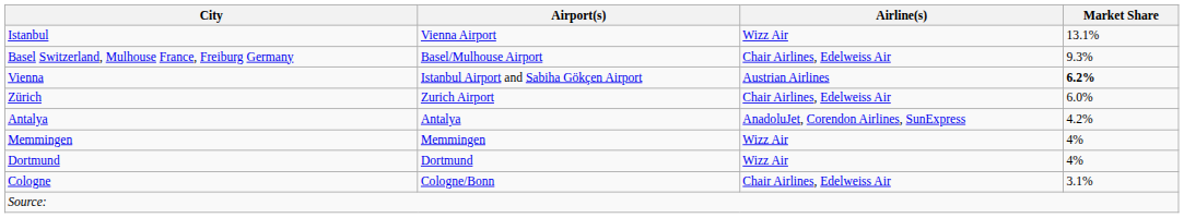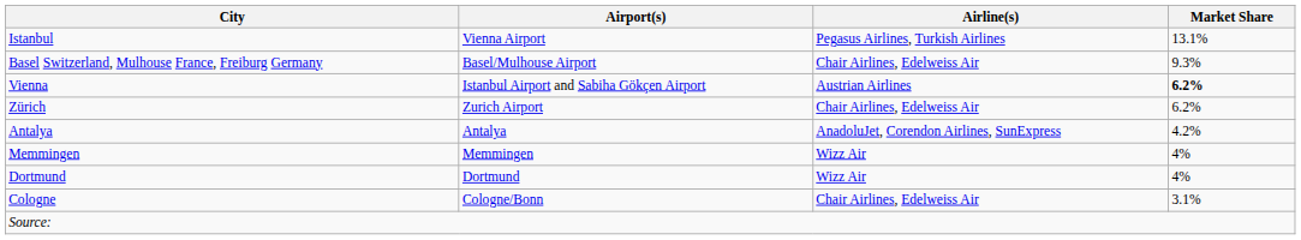 <table class="wikitable sortable" style="font-size:85%; width:100%">
 <tr>
 <th>City</th>
 <th>Airport(s)</th>
 <th>Airline(s)</th>
 <th>Market Share</th>
 </tr>
 <tr>
 <td><a href='#'>Istanbul</a></td>
 <td><a href='#'>Vienna Airport</a></td>
-<td><a href='#'>Wizz Air</a></td>
+<td><a href='#'>Pegasus Airlines</a>, <a href='#'>Turkish Airlines</a></td>
 <td>13.1%</td>
 </tr>
 <tr>
 <td><a href='#'>Basel</a> <a href='#'>Switzerland</a>, <a href='#'>Mulhouse</a> <a href='#'>France</a>, <a href='#'>Freiburg</a> <a href='#'>Germany</a></td>
 <td><a href='#'>Basel/Mulhouse Airport</a></td>
 <td><a href='#'>Chair Airlines</a>, <a href='#'>Edelweiss Air</a></td>
 <td>9.3%</td>
 </tr>
 <tr>
 <td><a href='#'>Vienna</a></td>
 <td><a href='#'>Istanbul Airport</a> and <a href='#'>Sabiha Gökçen Airport</a></td>
 <td><a href='#'>Austrian Airlines</a></td>
 <td><strong>6.2%</strong></td>
 </tr>
 <tr>
 <td><a href='#'>Zürich</a></td>
 <td><a href='#'>Zurich Airport</a></td>
 <td><a href='#'>Chair Airlines</a>, <a href='#'>Edelweiss Air</a></td>
-<td>6.0%</td>
+<td>6.2%</td>
 </tr>
 <tr>
 <td><a href='#'>Antalya</a></td>
 <td><a href='#'>Antalya</a></td>
 <td><a href='#'>AnadoluJet</a>, <a href='#'>Corendon Airlines</a>, <a href='#'>SunExpress</a></td>
 <td>4.2%</td>
 </tr>
 <tr>
 <td><a href='#'>Memmingen</a></td>
 <td><a href='#'>Memmingen</a></td>
 <td><a href='#'>Wizz Air</a></td>
 <td>4%</td>
 </tr>
 <tr>
 <td><a href='#'>Dortmund</a></td>
 <td><a href='#'>Dortmund</a></td>
 <td><a href='#'>Wizz Air</a></td>
 <td>4%</td>
 </tr>
 <tr>
 <td><a href='#'>Cologne</a></td>
 <td><a href='#'>Cologne/Bonn</a></td>
 <td><a href='#'>Chair Airlines</a>, <a href='#'>Edelweiss Air</a></td>
 <td>3.1%</td>
 </tr>
 <tr>
 <td colspan="5" style="text-align:left;"><em>Source: </em></td>
 </tr>
 </table>
